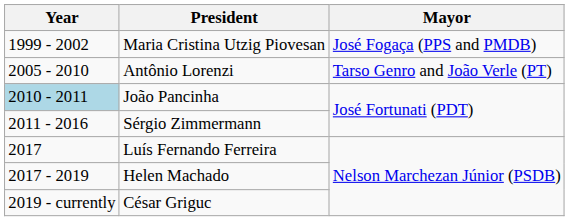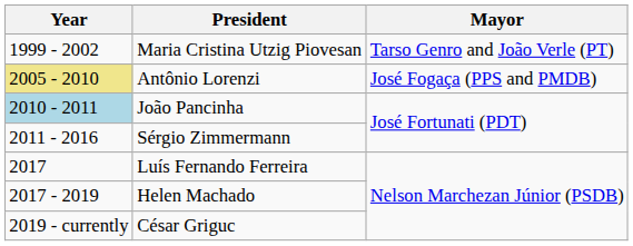 <table class="wikitable">
 <tr>
 <th>Year</th>
 <th>President</th>
 <th>Mayor</th>
 </tr>
 <tr>
 <td>1999 - 2002</td>
 <td>Maria Cristina Utzig Piovesan</td>
-<td><a href='#'>José Fogaça</a> (<a href='#'>PPS</a> and <a href='#'>PMDB</a>)</td>
+<td><a href='#'>Tarso Genro</a> and <a href='#'>João Verle</a> (<a href='#'>PT</a>)</td>
 </tr>
 <tr>
-<td>2005 - 2010</td>
+<td style="background: khaki;">2005 - 2010</td>
 <td>Antônio Lorenzi</td>
-<td><a href='#'>Tarso Genro</a> and <a href='#'>João Verle</a> (<a href='#'>PT</a>)</td>
+<td><a href='#'>José Fogaça</a> (<a href='#'>PPS</a> and <a href='#'>PMDB</a>)</td>
 </tr>
 <tr>
 <td style="background: lightblue;">2010 - 2011</td>
 <td>João Pancinha</td>
 <td rowspan="2"><a href='#'>José Fortunati</a> (<a href='#'>PDT</a>)</td>
 </tr>
 <tr>
 <td>2011 - 2016</td>
 <td>Sérgio Zimmermann</td>
 </tr>
 <tr>
 <td>2017</td>
 <td>Luís Fernando Ferreira</td>
 <td rowspan="3"><a href='#'>Nelson Marchezan Júnior</a> (<a href='#'>PSDB</a>)</td>
 </tr>
 <tr>
 <td>2017 - 2019</td>
 <td>Helen Machado</td>
 </tr>
 <tr>
 <td>2019 - currently</td>
 <td>César Griguc</td>
 </tr>
 </table>
